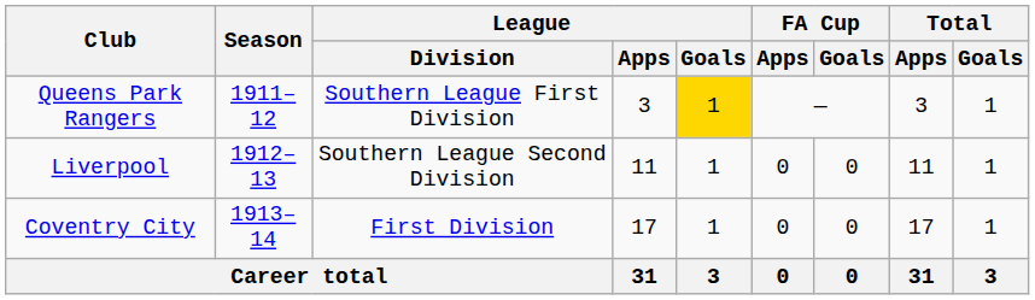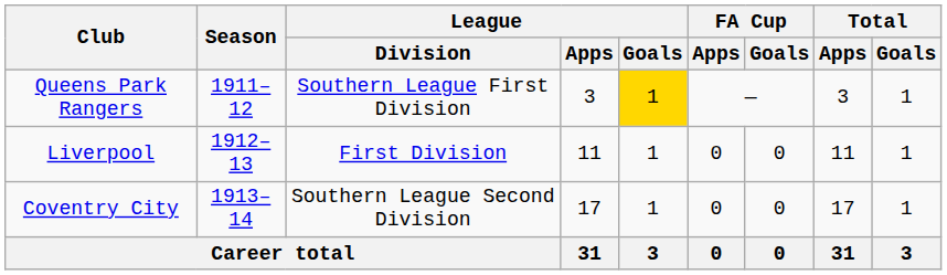 <table class="wikitable" style="text-align: center;">
 <tr>
 <th rowspan="2">Club</th>
 <th rowspan="2">Season</th>
 <th colspan="3">League</th>
 <th colspan="2">FA Cup</th>
 <th colspan="2">Total</th>
 </tr>
 <tr>
 <th>Division</th>
 <th>Apps</th>
 <th>Goals</th>
 <th>Apps</th>
 <th>Goals</th>
 <th>Apps</th>
 <th>Goals</th>
 </tr>
 <tr>
 <td><a href='#'>Queens Park Rangers</a></td>
 <td><a href='#'>1911–12</a></td>
 <td><a href='#'>Southern League</a> First Division</td>
 <td>3</td>
 <td style="background: gold;">1</td>
 <td colspan="2">—</td>
 <td>3</td>
 <td>1</td>
 </tr>
 <tr>
 <td><a href='#'>Liverpool</a></td>
 <td><a href='#'>1912–13</a></td>
-<td>Southern League Second Division</td>
+<td><a href='#'>First Division</a></td>
 <td>11</td>
 <td>1</td>
 <td>0</td>
 <td>0</td>
 <td>11</td>
 <td>1</td>
 </tr>
 <tr>
 <td><a href='#'>Coventry City</a></td>
 <td><a href='#'>1913–14</a></td>
-<td><a href='#'>First Division</a></td>
+<td>Southern League Second Division</td>
 <td>17</td>
 <td>1</td>
 <td>0</td>
 <td>0</td>
 <td>17</td>
 <td>1</td>
 </tr>
 <tr>
 <th colspan="3">Career total</th>
 <th>31</th>
 <th>3</th>
 <th>0</th>
 <th>0</th>
 <th>31</th>
 <th>3</th>
 </tr>
 </table>
